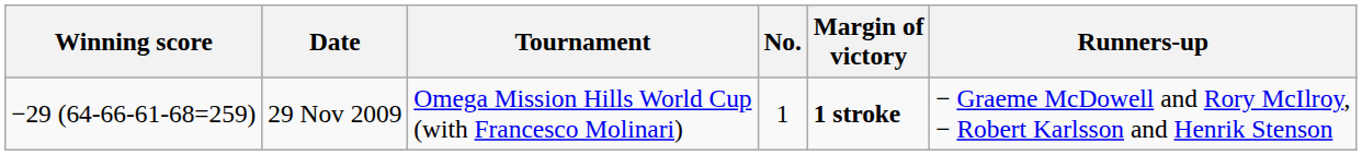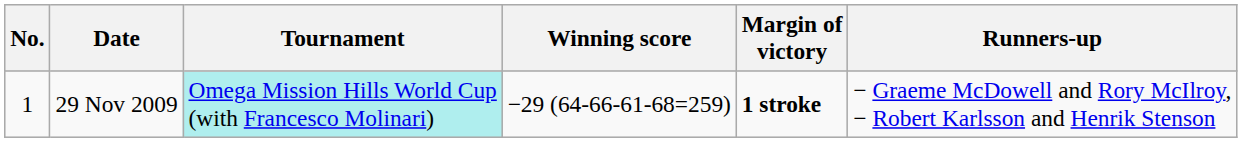 <table class="wikitable" style="font-size:95%;">
 <tr>
-<th>Winning score</th>
+<th>No.</th>
 <th>Date</th>
 <th>Tournament</th>
-<th>No.</th>
+<th>Winning score</th>
 <th>Margin of<br>victory</th>
 <th>Runners-up</th>
 </tr>
 <tr>
+<td align=center>1</td>
+<td align=right>29 Nov 2009</td>
+<td style="background: paleturquoise;"><a href='#'>Omega Mission Hills World Cup</a><br>(with  <a href='#'>Francesco Molinari</a>)</td>
 <td>−29 (64-66-61-68=259)</td>
-<td align=right>29 Nov 2009</td>
-<td><a href='#'>Omega Mission Hills World Cup</a><br>(with  <a href='#'>Francesco Molinari</a>)</td>
-<td align=center>1</td>
 <td><strong>1 stroke</strong></td>
 <td> − <a href='#'>Graeme McDowell</a> and <a href='#'>Rory McIlroy</a>,<br> − <a href='#'>Robert Karlsson</a> and <a href='#'>Henrik Stenson</a></td>
 </tr>
 </table>
